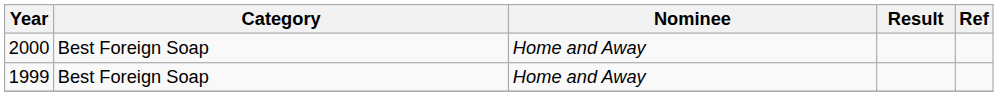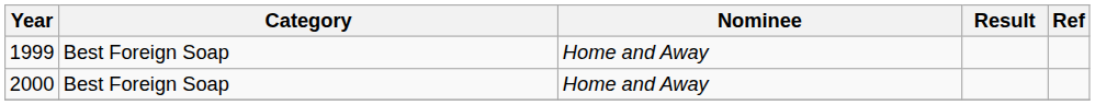 <table class="wikitable">
 <tr>
 <th>Year</th>
 <th width="470">Category</th>
 <th width="375">Nominee</th>
 <th width="65">Result</th>
 <th>Ref</th>
 </tr>
 <tr>
-<td>2000</td>
+<td>1999</td>
 <td>Best Foreign Soap</td>
 <td><em>Home and Away</em></td>
 <td></td>
 <td align="center"></td>
 </tr>
 <tr>
-<td>1999</td>
+<td>2000</td>
 <td>Best Foreign Soap</td>
 <td><em>Home and Away</em></td>
 <td></td>
 <td align="center"></td>
 </tr>
 <tr>
 </tr>
 </table>
